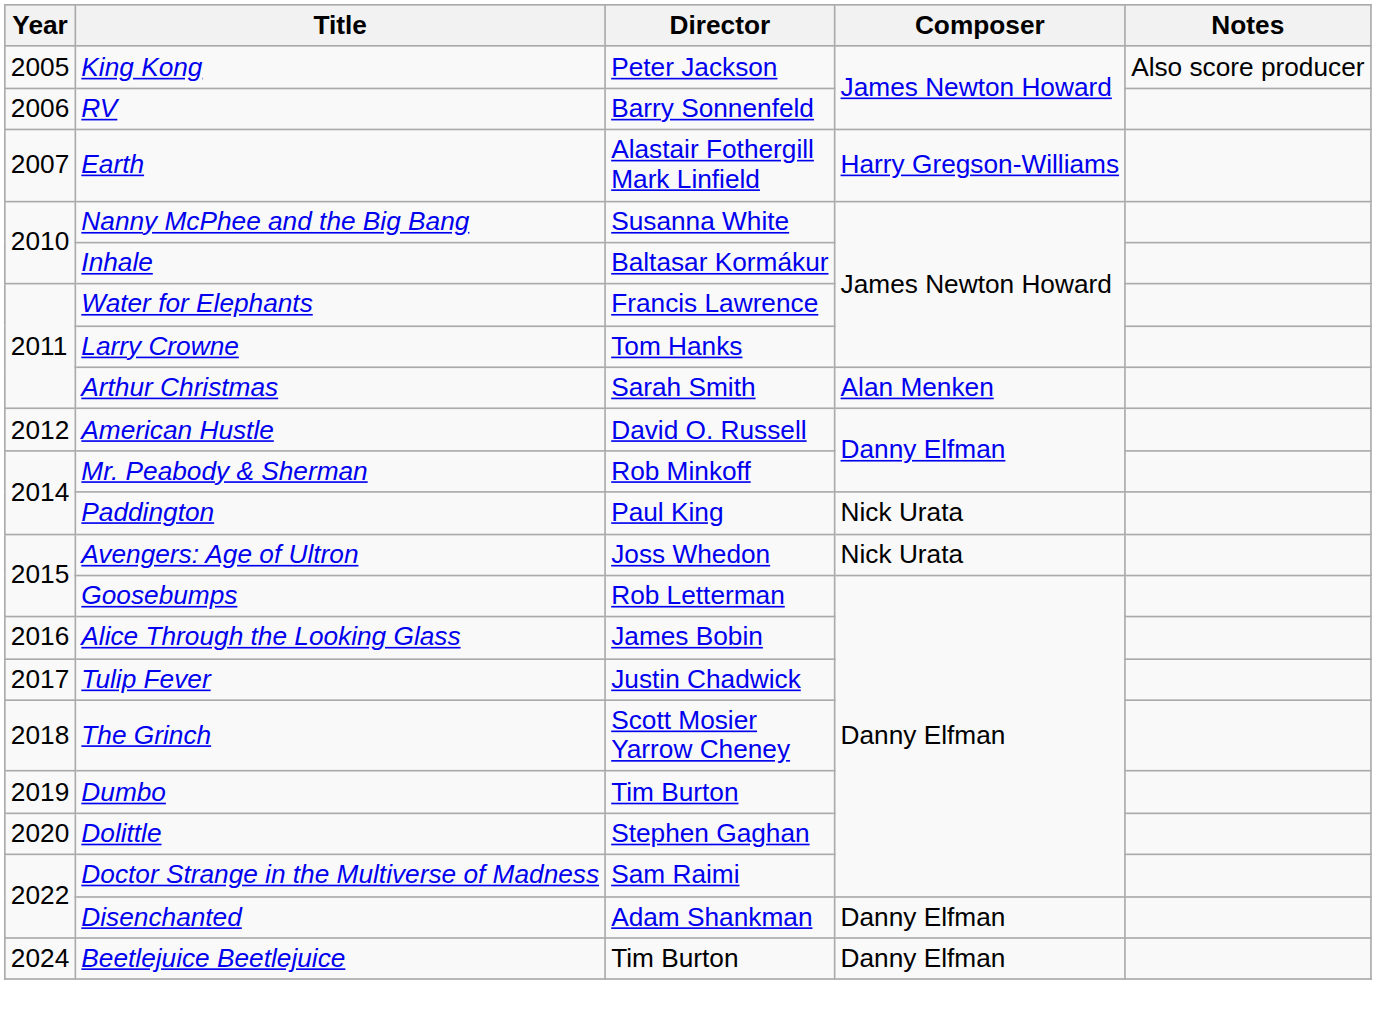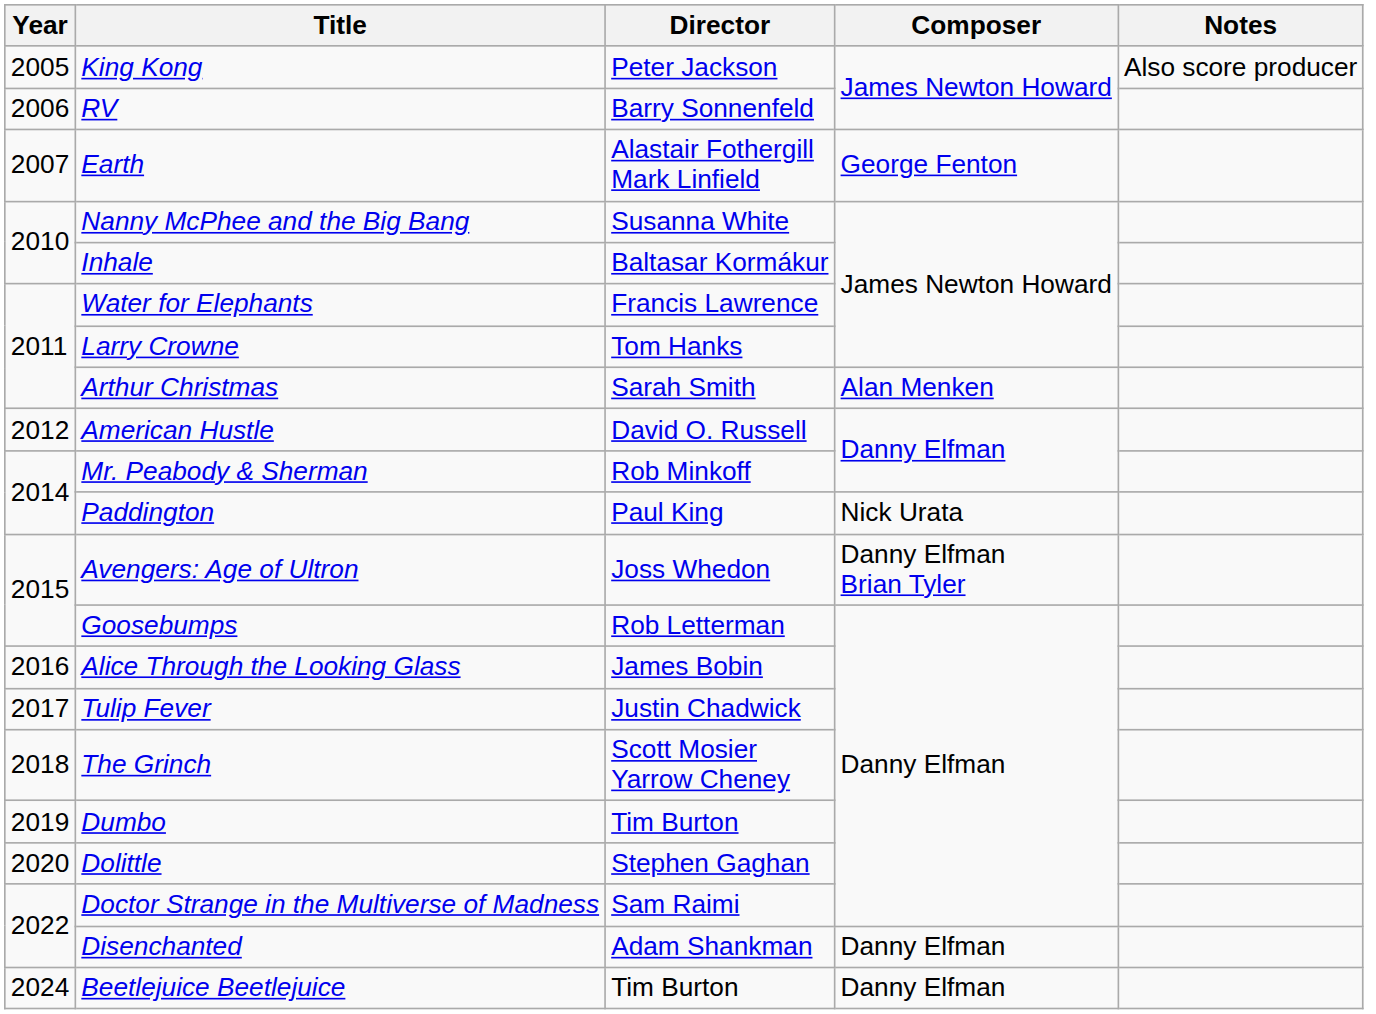 <table class="wikitable">
 <tr>
 <th>Year</th>
 <th>Title</th>
 <th>Director</th>
 <th>Composer</th>
 <th>Notes</th>
 </tr>
 <tr>
 <td>2005</td>
 <td><em><a href='#'>King Kong</a></em></td>
 <td><a href='#'>Peter Jackson</a></td>
 <td rowspan="2"><a href='#'>James Newton Howard</a></td>
 <td>Also score producer</td>
 </tr>
 <tr>
 <td>2006</td>
 <td><em><a href='#'>RV</a></em></td>
 <td><a href='#'>Barry Sonnenfeld</a></td>
 <td></td>
 </tr>
 <tr>
 <td>2007</td>
 <td><em><a href='#'>Earth</a></em></td>
 <td><a href='#'>Alastair Fothergill</a><br><a href='#'>Mark Linfield</a></td>
-<td><a href='#'>Harry Gregson-Williams</a></td>
+<td><a href='#'>George Fenton</a></td>
 <td></td>
 </tr>
 <tr>
 <td rowspan="2">2010</td>
 <td><em><a href='#'>Nanny McPhee and the Big Bang</a></em></td>
 <td><a href='#'>Susanna White</a></td>
 <td rowspan="4">James Newton Howard</td>
 <td></td>
 </tr>
 <tr>
 <td><em><a href='#'>Inhale</a></em></td>
 <td><a href='#'>Baltasar Kormákur</a></td>
 <td></td>
 </tr>
 <tr>
 <td rowspan="3">2011</td>
 <td><em><a href='#'>Water for Elephants</a></em></td>
 <td><a href='#'>Francis Lawrence</a></td>
 <td></td>
 </tr>
 <tr>
 <td><em><a href='#'>Larry Crowne</a></em></td>
 <td><a href='#'>Tom Hanks</a></td>
 <td></td>
 </tr>
 <tr>
 <td><em><a href='#'>Arthur Christmas</a></em></td>
 <td><a href='#'>Sarah Smith</a></td>
 <td><a href='#'>Alan Menken</a></td>
 <td></td>
 </tr>
 <tr>
 <td>2012</td>
 <td><em><a href='#'>American Hustle</a></em></td>
 <td><a href='#'>David O. Russell</a></td>
 <td rowspan="2"><a href='#'>Danny Elfman</a></td>
 <td></td>
 </tr>
 <tr>
 <td rowspan="2">2014</td>
 <td><em><a href='#'>Mr. Peabody & Sherman</a></em></td>
 <td><a href='#'>Rob Minkoff</a></td>
 <td></td>
 </tr>
 <tr>
 <td><em><a href='#'>Paddington</a></em></td>
 <td><a href='#'>Paul King</a></td>
 <td>Nick Urata</td>
 <td></td>
 </tr>
 <tr>
 <td rowspan="2">2015</td>
 <td><em><a href='#'>Avengers: Age of Ultron</a></em></td>
 <td><a href='#'>Joss Whedon</a></td>
-<td>Nick Urata</td>
+<td>Danny Elfman<br><a href='#'>Brian Tyler</a></td>
 <td></td>
 </tr>
 <tr>
 <td><em><a href='#'>Goosebumps</a></em></td>
 <td><a href='#'>Rob Letterman</a></td>
 <td rowspan="7">Danny Elfman</td>
 <td></td>
 </tr>
 <tr>
 <td>2016</td>
 <td><em><a href='#'>Alice Through the Looking Glass</a></em></td>
 <td><a href='#'>James Bobin</a></td>
 <td></td>
 </tr>
 <tr>
 <td>2017</td>
 <td><em><a href='#'>Tulip Fever</a></em></td>
 <td><a href='#'>Justin Chadwick</a></td>
 <td></td>
 </tr>
 <tr>
 <td>2018</td>
 <td><em><a href='#'>The Grinch</a></em></td>
 <td><a href='#'>Scott Mosier</a><br><a href='#'>Yarrow Cheney</a></td>
 <td></td>
 </tr>
 <tr>
 <td>2019</td>
 <td><em><a href='#'>Dumbo</a></em></td>
 <td><a href='#'>Tim Burton</a></td>
 <td></td>
 </tr>
 <tr>
 <td>2020</td>
 <td><em><a href='#'>Dolittle</a></em></td>
 <td><a href='#'>Stephen Gaghan</a></td>
 <td></td>
 </tr>
 <tr>
 <td rowspan="2">2022</td>
 <td><em><a href='#'>Doctor Strange in the Multiverse of Madness</a></em></td>
 <td><a href='#'>Sam Raimi</a></td>
 <td></td>
 </tr>
 <tr>
 <td><em><a href='#'>Disenchanted</a></em></td>
 <td><a href='#'>Adam Shankman</a></td>
 <td>Danny Elfman</td>
 <td></td>
 </tr>
 <tr>
 <td>2024</td>
 <td><em><a href='#'>Beetlejuice Beetlejuice</a></em></td>
 <td>Tim Burton</td>
 <td>Danny Elfman</td>
 <td></td>
 </tr>
 </table>
